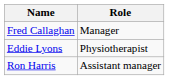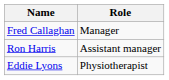 <table class="wikitable">
 <tr>
 <th>Name</th>
 <th>Role</th>
 </tr>
 <tr>
 <td> <a href='#'>Fred Callaghan</a></td>
 <td>Manager</td>
 </tr>
 <tr>
+<td> <a href='#'>Ron Harris</a></td>
+<td>Assistant manager</td>
+</tr>
+<tr>
 <td> <a href='#'>Eddie Lyons</a></td>
 <td>Physiotherapist</td>
 </tr>
-<tr>
-<td> <a href='#'>Ron Harris</a></td>
-<td>Assistant manager</td>
-</tr>
 </table>
